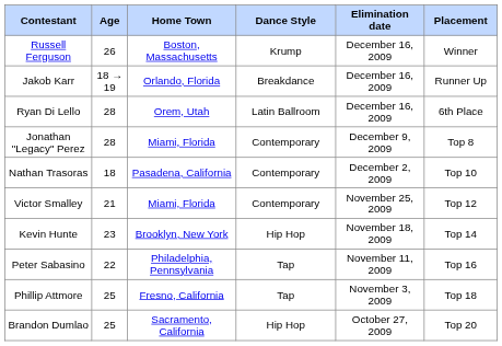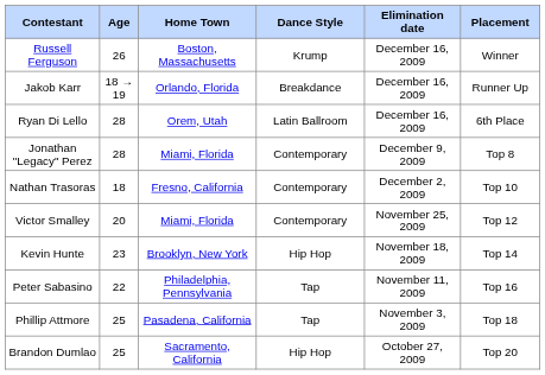 <table border="1" cellpadding="4" cellspacing="0" style="text-align:center; font-size:90%; border-collapse:collapse; width:75%;">
 <tr style="background:#C1D8FF;">
 <th style="width:12%;">Contestant</th>
 <th style="width:4%; text-align:center;">Age</th>
 <th style="width:15%;">Home Town</th>
 <th style="width:12%;">Dance Style</th>
 <th style="width:12%;">Elimination date</th>
 <th style="width:6%;">Placement</th>
 </tr>
 <tr>
 <td><a href='#'>Russell Ferguson</a></td>
 <td>26</td>
 <td><a href='#'>Boston, Massachusetts</a></td>
 <td>Krump</td>
 <td>December 16, 2009</td>
 <td>Winner</td>
 </tr>
 <tr>
 <td>Jakob Karr</td>
 <td>18 → 19</td>
 <td><a href='#'>Orlando, Florida</a></td>
 <td>Breakdance</td>
 <td>December 16, 2009</td>
 <td>Runner Up</td>
 </tr>
 <tr>
 <td>Ryan Di Lello</td>
 <td>28</td>
 <td><a href='#'>Orem, Utah</a></td>
 <td>Latin Ballroom</td>
 <td>December 16, 2009</td>
 <td>6th Place</td>
 </tr>
 <tr>
 <td>Jonathan "Legacy" Perez</td>
 <td>28</td>
 <td><a href='#'>Miami, Florida</a></td>
 <td>Contemporary</td>
 <td>December 9, 2009</td>
 <td>Top 8</td>
 </tr>
 <tr>
 <td>Nathan Trasoras</td>
 <td>18</td>
-<td><a href='#'>Pasadena, California</a></td>
+<td><a href='#'>Fresno, California</a></td>
 <td>Contemporary</td>
 <td>December 2, 2009</td>
 <td>Top 10</td>
 </tr>
 <tr>
 <td>Victor Smalley</td>
-<td>21</td>
+<td>20</td>
 <td><a href='#'>Miami, Florida</a></td>
 <td>Contemporary</td>
 <td>November 25, 2009</td>
 <td>Top 12</td>
 </tr>
 <tr>
 <td>Kevin Hunte</td>
 <td>23</td>
 <td><a href='#'>Brooklyn, New York</a></td>
 <td>Hip Hop</td>
 <td>November 18, 2009</td>
 <td>Top 14</td>
 </tr>
 <tr>
 <td>Peter Sabasino</td>
 <td>22</td>
 <td><a href='#'>Philadelphia, Pennsylvania</a></td>
 <td>Tap</td>
 <td>November 11, 2009</td>
 <td>Top 16</td>
 </tr>
 <tr>
 <td>Phillip Attmore</td>
 <td>25</td>
-<td><a href='#'>Fresno, California</a></td>
+<td><a href='#'>Pasadena, California</a></td>
 <td>Tap</td>
 <td>November 3, 2009</td>
 <td>Top 18</td>
 </tr>
 <tr>
 <td>Brandon Dumlao</td>
 <td>25</td>
 <td><a href='#'>Sacramento, California</a></td>
 <td>Hip Hop</td>
 <td>October 27, 2009</td>
 <td>Top 20</td>
 </tr>
 </table>
